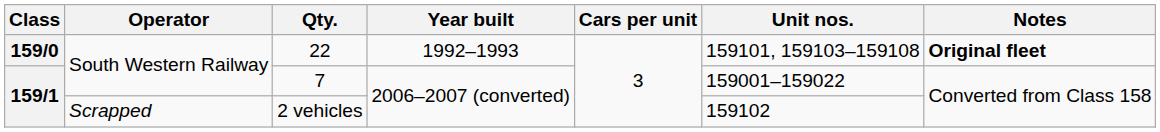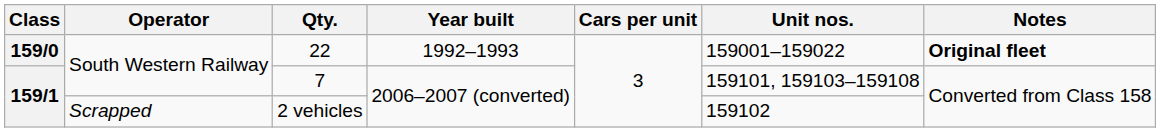 <table class="wikitable">
 <tr>
 <th>Class</th>
 <th>Operator</th>
 <th>Qty.</th>
 <th>Year built</th>
 <th>Cars per unit</th>
 <th>Unit nos.</th>
 <th>Notes</th>
 </tr>
 <tr>
 <th>159/0</th>
 <td rowspan=2>South Western Railway</td>
 <td align=center>22</td>
 <td align=center>1992–1993</td>
 <td rowspan=3 align=center>3</td>
-<td>159101, 159103–159108</td>
+<td>159001–159022</td>
 <td><strong>Original fleet</strong></td>
 </tr>
 <tr>
 <th rowspan=2>159/1</th>
 <td align=center>7</td>
 <td rowspan=2 align=center>2006–2007 (converted)</td>
-<td>159001–159022</td>
+<td>159101, 159103–159108</td>
 <td rowspan=2>Converted from Class 158</td>
 </tr>
 <tr>
 <td><em>Scrapped</em></td>
 <td align=center>2 vehicles</td>
 <td>159102</td>
 </tr>
 </table>
